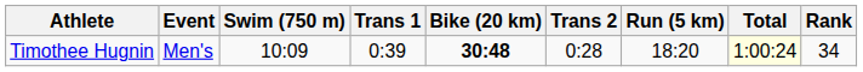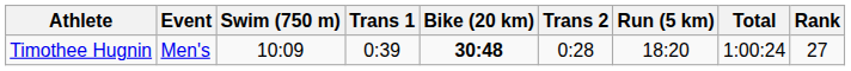 <table class="wikitable" border="1" style="font-size:90%">
 <tr>
 <th>Athlete</th>
 <th>Event</th>
 <th>Swim (750 m)</th>
 <th>Trans 1</th>
 <th>Bike (20 km)</th>
 <th>Trans 2</th>
 <th>Run (5 km)</th>
 <th>Total</th>
 <th>Rank</th>
 </tr>
 <tr align=center>
 <td align=left><a href='#'>Timothee Hugnin</a></td>
 <td align=left><a href='#'>Men's</a></td>
 <td>10:09</td>
 <td>0:39</td>
 <td><strong>30:48</strong></td>
 <td>0:28</td>
 <td>18:20</td>
-<td style="background: lightyellow;">1:00:24</td>
-<td>34</td>
+<td>1:00:24</td>
+<td>27</td>
 </tr>
 </table>
